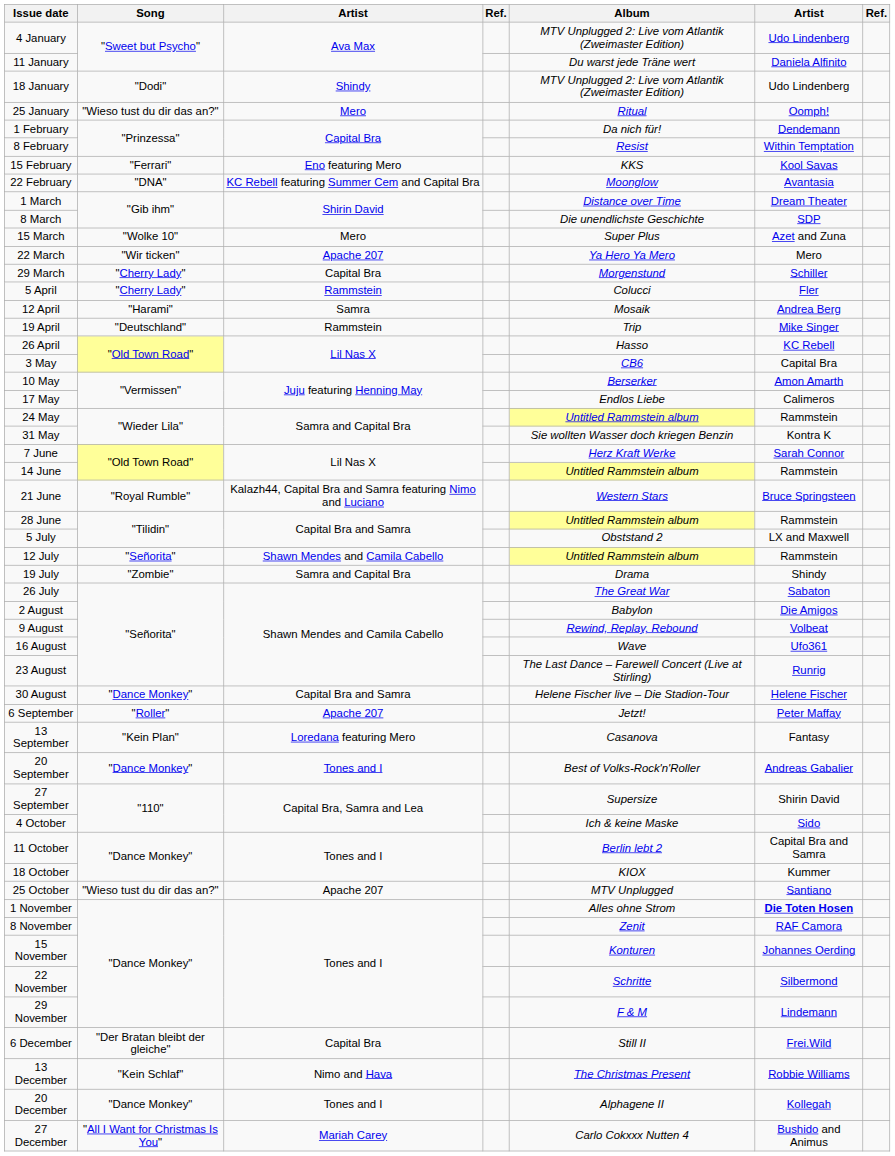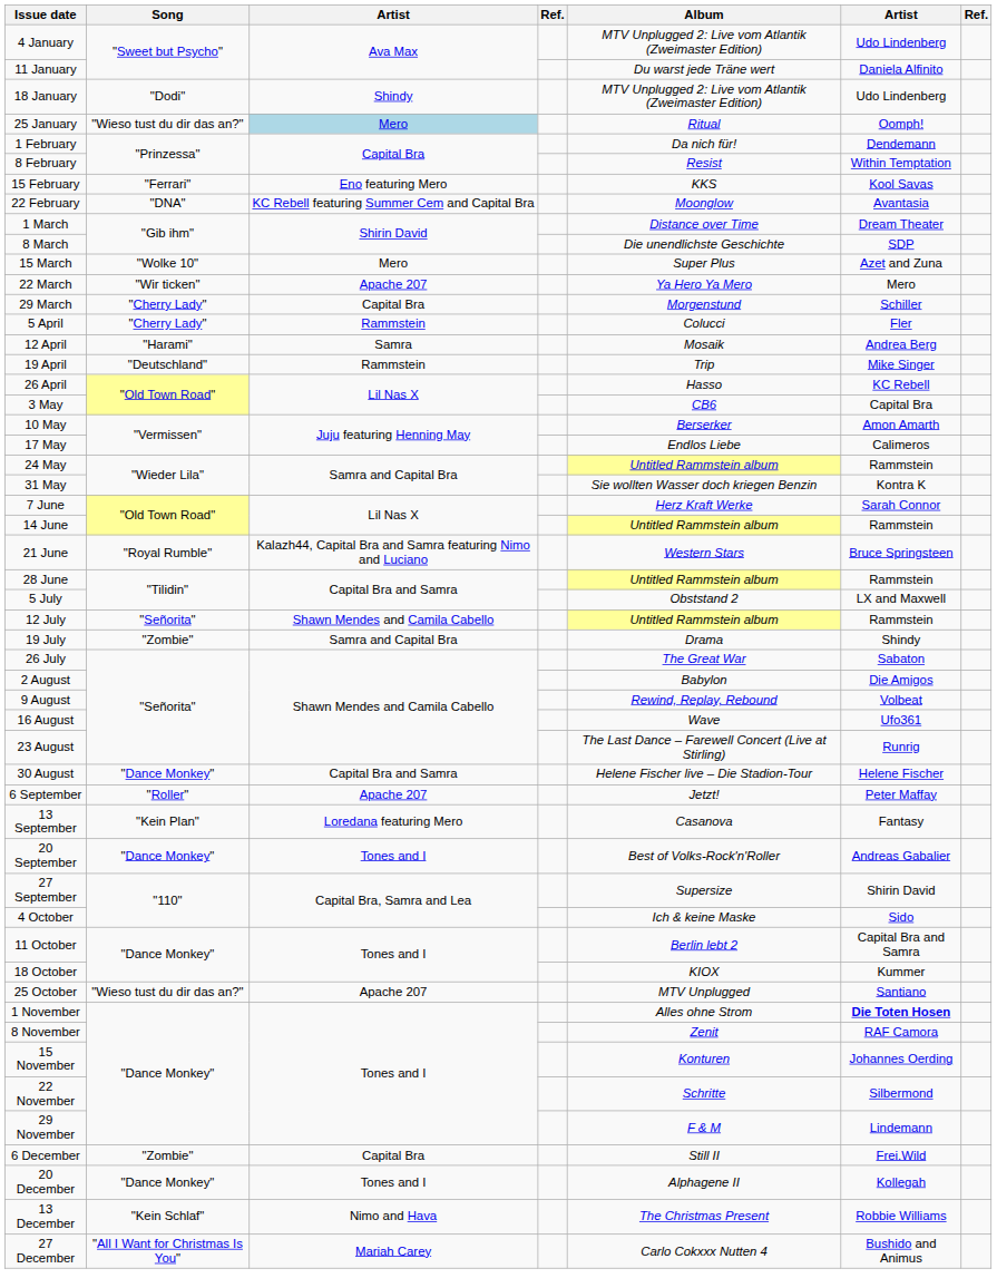 <table class="wikitable plainrowheaders" style="text-align:center">
 <tr>
 <th scope="col">Issue date</th>
 <th scope="col">Song</th>
 <th scope="col">Artist</th>
 <th scope="col">Ref.</th>
 <th scope="col">Album</th>
 <th scope="col">Artist</th>
 <th scope="col">Ref.</th>
 </tr>
 <tr>
 <td scope="row">4 January</td>
 <td rowspan="2">"<a href='#'>Sweet but Psycho</a>"</td>
 <td rowspan="2"><a href='#'>Ava Max</a></td>
 <td align="center"></td>
 <td><em>MTV Unplugged 2: Live vom Atlantik (Zweimaster Edition)</em></td>
 <td><a href='#'>Udo Lindenberg</a></td>
 <td align="center"></td>
 </tr>
 <tr>
 <td scope="row">11 January</td>
 <td align="center"></td>
 <td><em>Du warst jede Träne wert</em></td>
 <td><a href='#'>Daniela Alfinito</a></td>
 <td align="center"></td>
 </tr>
 <tr>
 <td scope="row">18 January</td>
 <td>"Dodi"</td>
 <td><a href='#'>Shindy</a></td>
 <td align="center"></td>
 <td><em>MTV Unplugged 2: Live vom Atlantik (Zweimaster Edition)</em></td>
 <td>Udo Lindenberg</td>
 <td align="center"></td>
 </tr>
 <tr>
 <td scope="row">25 January</td>
 <td>"Wieso tust du dir das an?"</td>
-<td><a href='#'>Mero</a></td>
+<td style="background: lightblue;"><a href='#'>Mero</a></td>
 <td align="center"></td>
 <td><em><a href='#'>Ritual</a></em></td>
 <td><a href='#'>Oomph!</a></td>
 <td align="center"></td>
 </tr>
 <tr>
 <td scope="row">1 February</td>
 <td rowspan="2">"Prinzessa"</td>
 <td rowspan="2"><a href='#'>Capital Bra</a></td>
 <td align="center"></td>
 <td><em>Da nich für!</em></td>
 <td><a href='#'>Dendemann</a></td>
 <td align="center"></td>
 </tr>
 <tr>
 <td scope="row">8 February</td>
 <td align="center"></td>
 <td><em><a href='#'>Resist</a></em></td>
 <td><a href='#'>Within Temptation</a></td>
 <td align="center"></td>
 </tr>
 <tr>
 <td scope="row">15 February</td>
 <td>"Ferrari"</td>
 <td><a href='#'>Eno</a> featuring Mero</td>
 <td align="center"></td>
 <td><em>KKS</em></td>
 <td><a href='#'>Kool Savas</a></td>
 <td align="center"></td>
 </tr>
 <tr>
 <td scope="row">22 February</td>
 <td>"DNA"</td>
 <td><a href='#'>KC Rebell</a> featuring <a href='#'>Summer Cem</a> and Capital Bra</td>
 <td align="center"></td>
 <td><em><a href='#'>Moonglow</a></em></td>
 <td><a href='#'>Avantasia</a></td>
 <td align="center"></td>
 </tr>
 <tr>
 <td scope="row">1 March</td>
 <td rowspan="2">"Gib ihm"</td>
 <td rowspan="2"><a href='#'>Shirin David</a></td>
 <td align="center"></td>
 <td><em><a href='#'>Distance over Time</a></em></td>
 <td><a href='#'>Dream Theater</a></td>
 <td align="center"></td>
 </tr>
 <tr>
 <td scope="row">8 March</td>
 <td align="center"></td>
 <td><em>Die unendlichste Geschichte</em></td>
 <td><a href='#'>SDP</a></td>
 <td align="center"></td>
 </tr>
 <tr>
 <td scope="row">15 March</td>
 <td>"Wolke 10"</td>
 <td>Mero</td>
 <td align="center"></td>
 <td><em>Super Plus</em></td>
 <td><a href='#'>Azet</a> and Zuna</td>
 <td align="center"></td>
 </tr>
 <tr>
 <td scope="row">22 March</td>
 <td>"Wir ticken"</td>
 <td><a href='#'>Apache 207</a></td>
 <td align="center"></td>
 <td><em><a href='#'>Ya Hero Ya Mero</a></em></td>
 <td>Mero</td>
 <td align="center"></td>
 </tr>
 <tr>
 <td scope="row">29 March</td>
 <td>"<a href='#'>Cherry Lady</a>"</td>
 <td>Capital Bra</td>
 <td align="center"></td>
 <td><em><a href='#'>Morgenstund</a></em></td>
 <td><a href='#'>Schiller</a></td>
 <td align="center"></td>
 </tr>
 <tr>
 <td scope="row">5 April</td>
 <td>"<a href='#'>Cherry Lady</a>"</td>
 <td><a href='#'>Rammstein</a></td>
 <td align="center"></td>
 <td><em>Colucci</em></td>
 <td><a href='#'>Fler</a></td>
 <td align="center"></td>
 </tr>
 <tr>
 <td scope="row">12 April</td>
 <td>"Harami"</td>
 <td>Samra</td>
 <td align="center"></td>
 <td><em>Mosaik</em></td>
 <td><a href='#'>Andrea Berg</a></td>
 <td align="center"></td>
 </tr>
 <tr>
 <td scope="row">19 April</td>
 <td>"Deutschland"</td>
 <td>Rammstein</td>
 <td align="center"></td>
 <td><em>Trip</em></td>
 <td><a href='#'>Mike Singer</a></td>
 <td align="center"></td>
 </tr>
 <tr>
 <td scope="row">26 April</td>
 <td bgcolor=#FFFF99 rowspan="2">"<a href='#'>Old Town Road</a>" </td>
 <td rowspan="2"><a href='#'>Lil Nas X</a></td>
 <td align="center"></td>
 <td><em>Hasso</em></td>
 <td><a href='#'>KC Rebell</a></td>
 <td align="center"></td>
 </tr>
 <tr>
 <td scope="row">3 May</td>
 <td align="center"></td>
 <td><em><a href='#'>CB6</a></em></td>
 <td>Capital Bra</td>
 <td align="center"></td>
 </tr>
 <tr>
 <td scope="row">10 May</td>
 <td rowspan="2">"Vermissen"</td>
 <td rowspan="2"><a href='#'>Juju</a> featuring <a href='#'>Henning May</a></td>
 <td align="center"></td>
 <td><em><a href='#'>Berserker</a></em></td>
 <td><a href='#'>Amon Amarth</a></td>
 <td align="center"></td>
 </tr>
 <tr>
 <td scope="row">17 May</td>
 <td align="center"></td>
 <td><em>Endlos Liebe</em></td>
 <td>Calimeros</td>
 <td align="center"></td>
 </tr>
 <tr>
 <td scope="row">24 May</td>
 <td rowspan="2">"Wieder Lila"</td>
 <td rowspan="2">Samra and Capital Bra</td>
 <td align="center"></td>
 <td bgcolor=#FFFF99><em><a href='#'>Untitled Rammstein album</a></em> </td>
 <td>Rammstein</td>
 <td align="center"></td>
 </tr>
 <tr>
 <td scope="row">31 May</td>
 <td align="center"></td>
 <td><em>Sie wollten Wasser doch kriegen Benzin</em></td>
 <td>Kontra K</td>
 <td align="center"></td>
 </tr>
 <tr>
 <td scope="row">7 June</td>
 <td bgcolor=#FFFF99 rowspan="2">"Old Town Road" </td>
 <td rowspan="2">Lil Nas X</td>
 <td align="center"></td>
 <td><em><a href='#'>Herz Kraft Werke</a></em></td>
 <td><a href='#'>Sarah Connor</a></td>
 <td align="center"></td>
 </tr>
 <tr>
 <td scope="row">14 June</td>
 <td align="center"></td>
 <td bgcolor=#FFFF99><em>Untitled Rammstein album</em> </td>
 <td>Rammstein</td>
 <td align="center"></td>
 </tr>
 <tr>
 <td scope="row">21 June</td>
 <td>"Royal Rumble"</td>
 <td>Kalazh44, Capital Bra and Samra featuring <a href='#'>Nimo</a> and <a href='#'>Luciano</a></td>
 <td align="center"></td>
 <td><em><a href='#'>Western Stars</a></em></td>
 <td><a href='#'>Bruce Springsteen</a></td>
 <td align="center"></td>
 </tr>
 <tr>
 <td scope="row">28 June</td>
 <td rowspan="2">"Tilidin"</td>
 <td rowspan="2">Capital Bra and Samra</td>
 <td align="center"></td>
 <td bgcolor=#FFFF99><em>Untitled Rammstein album</em> </td>
 <td>Rammstein</td>
 <td align="center"></td>
 </tr>
 <tr>
 <td scope="row">5 July</td>
 <td align="center"></td>
 <td><em>Obststand 2</em></td>
 <td>LX and Maxwell</td>
 <td align="center"></td>
 </tr>
 <tr>
 <td scope="row">12 July</td>
 <td>"<a href='#'>Señorita</a>"</td>
 <td><a href='#'>Shawn Mendes</a> and <a href='#'>Camila Cabello</a></td>
 <td align="center"></td>
 <td bgcolor=#FFFF99><em>Untitled Rammstein album</em> </td>
 <td>Rammstein</td>
 <td align="center"></td>
 </tr>
 <tr>
 <td scope="row">19 July</td>
 <td>"Zombie"</td>
 <td>Samra and Capital Bra</td>
 <td align="center"></td>
 <td><em>Drama</em></td>
 <td>Shindy</td>
 <td align="center"></td>
 </tr>
 <tr>
 <td scope="row">26 July</td>
 <td rowspan="5">"Señorita"</td>
 <td rowspan="5">Shawn Mendes and Camila Cabello</td>
 <td align="center"></td>
 <td><em><a href='#'>The Great War</a></em></td>
 <td><a href='#'>Sabaton</a></td>
 <td align="center"></td>
 </tr>
 <tr>
 <td scope="row">2 August</td>
 <td align="center"></td>
 <td><em>Babylon</em></td>
 <td><a href='#'>Die Amigos</a></td>
 <td align="center"></td>
 </tr>
 <tr>
 <td scope="row">9 August</td>
 <td align="center"></td>
 <td><em><a href='#'>Rewind, Replay, Rebound</a></em></td>
 <td><a href='#'>Volbeat</a></td>
 <td align="center"></td>
 </tr>
 <tr>
 <td scope="row">16 August</td>
 <td align="center"></td>
 <td><em>Wave</em></td>
 <td><a href='#'>Ufo361</a></td>
 <td align="center"></td>
 </tr>
 <tr>
 <td scope="row">23 August</td>
 <td align="center"></td>
 <td><em>The Last Dance – Farewell Concert (Live at Stirling)</em></td>
 <td><a href='#'>Runrig</a></td>
 <td align="center"></td>
 </tr>
 <tr>
 <td scope="row">30 August</td>
 <td>"<a href='#'>Dance Monkey</a>"</td>
 <td>Capital Bra and Samra</td>
 <td align="center"></td>
 <td><em>Helene Fischer live – Die Stadion-Tour</em></td>
 <td><a href='#'>Helene Fischer</a></td>
 <td align="center"></td>
 </tr>
 <tr>
 <td scope="row">6 September</td>
 <td>"<a href='#'>Roller</a>"</td>
 <td><a href='#'>Apache 207</a></td>
 <td align="center"></td>
 <td><em>Jetzt!</em></td>
 <td><a href='#'>Peter Maffay</a></td>
 <td align="center"></td>
 </tr>
 <tr>
 <td scope="row">13 September</td>
 <td>"Kein Plan"</td>
 <td><a href='#'>Loredana</a> featuring Mero</td>
 <td align="center"></td>
 <td><em>Casanova</em></td>
 <td>Fantasy</td>
 <td align="center"></td>
 </tr>
 <tr>
 <td scope="row">20 September</td>
 <td>"<a href='#'>Dance Monkey</a>"</td>
 <td><a href='#'>Tones and I</a></td>
 <td align="center"></td>
 <td><em>Best of Volks-Rock'n'Roller</em></td>
 <td><a href='#'>Andreas Gabalier</a></td>
 <td align="center"></td>
 </tr>
 <tr>
 <td scope="row">27 September</td>
 <td rowspan="2">"110"</td>
 <td rowspan="2">Capital Bra, Samra and Lea</td>
 <td align="center"></td>
 <td><em>Supersize</em></td>
 <td>Shirin David</td>
 <td align="center"></td>
 </tr>
 <tr>
 <td scope="row">4 October</td>
 <td align="center"></td>
 <td><em>Ich & keine Maske</em></td>
 <td><a href='#'>Sido</a></td>
 <td align="center"></td>
 </tr>
 <tr>
 <td scope="row">11 October</td>
 <td rowspan="2">"Dance Monkey"</td>
 <td rowspan="2">Tones and I</td>
 <td align="center"></td>
 <td><em><a href='#'>Berlin lebt 2</a></em></td>
 <td>Capital Bra and Samra</td>
 <td align="center"></td>
 </tr>
 <tr>
 <td scope="row">18 October</td>
 <td align="center"></td>
 <td><em>KIOX</em></td>
 <td>Kummer</td>
 <td align="center"></td>
 </tr>
 <tr>
 <td scope="row">25 October</td>
 <td>"Wieso tust du dir das an?"</td>
 <td>Apache 207</td>
 <td align="center"></td>
 <td><em>MTV Unplugged</em></td>
 <td><a href='#'>Santiano</a></td>
 <td align="center"></td>
 </tr>
 <tr>
 <td scope="row">1 November</td>
 <td rowspan="5">"Dance Monkey"</td>
 <td rowspan="5">Tones and I</td>
 <td align="center"></td>
 <td><em>Alles ohne Strom</em></td>
 <td><strong><a href='#'>Die Toten Hosen</a></strong></td>
 <td align="center"></td>
 </tr>
 <tr>
 <td scope="row">8 November</td>
 <td align="center"></td>
 <td><em><a href='#'>Zenit</a></em></td>
 <td><a href='#'>RAF Camora</a></td>
 <td align="center"></td>
 </tr>
 <tr>
 <td scope="row">15 November</td>
 <td align="center"></td>
 <td><em><a href='#'>Konturen</a></em></td>
 <td><a href='#'>Johannes Oerding</a></td>
 <td align="center"></td>
 </tr>
 <tr>
 <td scope="row">22 November</td>
 <td align="center"></td>
 <td><em><a href='#'>Schritte</a></em></td>
 <td><a href='#'>Silbermond</a></td>
 <td align="center"></td>
 </tr>
 <tr>
 <td scope="row">29 November</td>
 <td align="center"></td>
 <td><em><a href='#'>F & M</a></em></td>
 <td><a href='#'>Lindemann</a></td>
 <td align="center"></td>
 </tr>
 <tr>
 <td scope="row">6 December</td>
-<td>"Der Bratan bleibt der gleiche"</td>
+<td>"Zombie"</td>
 <td>Capital Bra</td>
 <td align="center"></td>
 <td><em>Still II</em></td>
 <td><a href='#'>Frei.Wild</a></td>
+<td align="center"></td>
+</tr>
+<tr>
+<td scope="row">20 December</td>
+<td>"Dance Monkey"</td>
+<td>Tones and I</td>
+<td align="center"></td>
+<td><em>Alphagene II</em></td>
+<td><a href='#'>Kollegah</a></td>
 <td align="center"></td>
 </tr>
 <tr>
 <td scope="row">13 December</td>
 <td>"Kein Schlaf"</td>
 <td>Nimo and <a href='#'>Hava</a></td>
 <td align="center"></td>
 <td><em><a href='#'>The Christmas Present</a></em></td>
 <td><a href='#'>Robbie Williams</a></td>
 <td align="center"></td>
 </tr>
 <tr>
-<td scope="row">20 December</td>
-<td>"Dance Monkey"</td>
-<td>Tones and I</td>
-<td align="center"></td>
-<td><em>Alphagene II</em></td>
-<td><a href='#'>Kollegah</a></td>
-<td align="center"></td>
-</tr>
-<tr>
 <td scope="row">27 December</td>
 <td>"<a href='#'>All I Want for Christmas Is You</a>"</td>
 <td><a href='#'>Mariah Carey</a></td>
 <td align="center"></td>
 <td><em>Carlo Cokxxx Nutten 4</em></td>
 <td><a href='#'>Bushido</a> and Animus</td>
 <td align="center"></td>
 </tr>
 </table>
